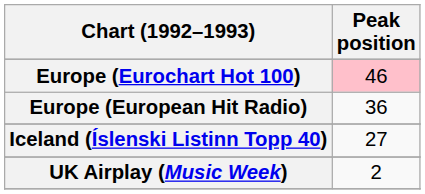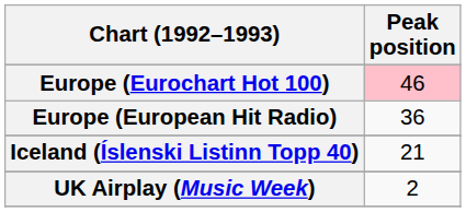 <table class="wikitable sortable plainrowheaders" style="text-align:center">
 <tr>
 <th scope="col">Chart (1992–1993)</th>
 <th scope="col">Peak<br>position</th>
 </tr>
 <tr>
 </tr>
 <tr>
 </tr>
 <tr>
 </tr>
 <tr>
 <th scope="row">Europe (<a href='#'>Eurochart Hot 100</a>)</th>
 <td style="background: pink;">46</td>
 </tr>
 <tr>
 <th scope="row">Europe (European Hit Radio)</th>
 <td>36</td>
 </tr>
 <tr>
 </tr>
 <tr>
 <th scope="row">Iceland (<a href='#'>Íslenski Listinn Topp 40</a>)</th>
-<td>27</td>
+<td>21</td>
 </tr>
 <tr>
 </tr>
 <tr>
 </tr>
 <tr>
 </tr>
 <tr>
 <th scope="row">UK Airplay (<em><a href='#'>Music Week</a></em>)</th>
 <td>2</td>
 </tr>
 <tr>
 </tr>
 <tr>
 </tr>
 <tr>
 </tr>
 </table>
